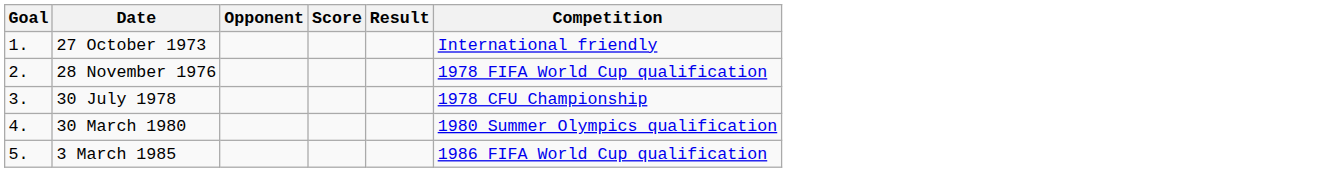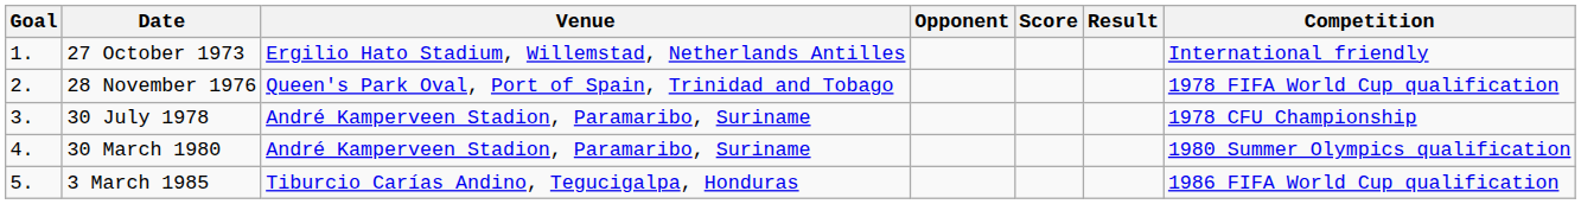 <table class="wikitable collapsible">
 <tr>
 <th>Goal</th>
 <th>Date</th>
+<th>Venue</th>
 <th>Opponent</th>
 <th>Score</th>
 <th>Result</th>
 <th>Competition</th>
 </tr>
 <tr>
 <td>1.</td>
 <td>27 October 1973</td>
+<td><a href='#'>Ergilio Hato Stadium</a>, <a href='#'>Willemstad</a>, <a href='#'>Netherlands Antilles</a></td>
 <td></td>
 <td></td>
 <td></td>
 <td><a href='#'>International friendly</a></td>
 </tr>
 <tr>
 <td>2.</td>
 <td>28 November 1976</td>
+<td><a href='#'>Queen's Park Oval</a>, <a href='#'>Port of Spain</a>, <a href='#'>Trinidad and Tobago</a></td>
 <td></td>
 <td></td>
 <td></td>
 <td><a href='#'>1978 FIFA World Cup qualification</a></td>
 </tr>
 <tr>
 <td>3.</td>
 <td>30 July 1978</td>
+<td><a href='#'>André Kamperveen Stadion</a>, <a href='#'>Paramaribo</a>, <a href='#'>Suriname</a></td>
 <td></td>
 <td></td>
 <td></td>
 <td><a href='#'>1978 CFU Championship</a></td>
 </tr>
 <tr>
 <td>4.</td>
 <td>30 March 1980</td>
+<td><a href='#'>André Kamperveen Stadion</a>, <a href='#'>Paramaribo</a>, <a href='#'>Suriname</a></td>
 <td></td>
 <td></td>
 <td></td>
 <td><a href='#'>1980 Summer Olympics qualification</a></td>
 </tr>
 <tr>
 <td>5.</td>
 <td>3 March 1985</td>
+<td><a href='#'>Tiburcio Carías Andino</a>, <a href='#'>Tegucigalpa</a>, <a href='#'>Honduras</a></td>
 <td></td>
 <td></td>
 <td></td>
 <td><a href='#'>1986 FIFA World Cup qualification</a></td>
 </tr>
 </table>
